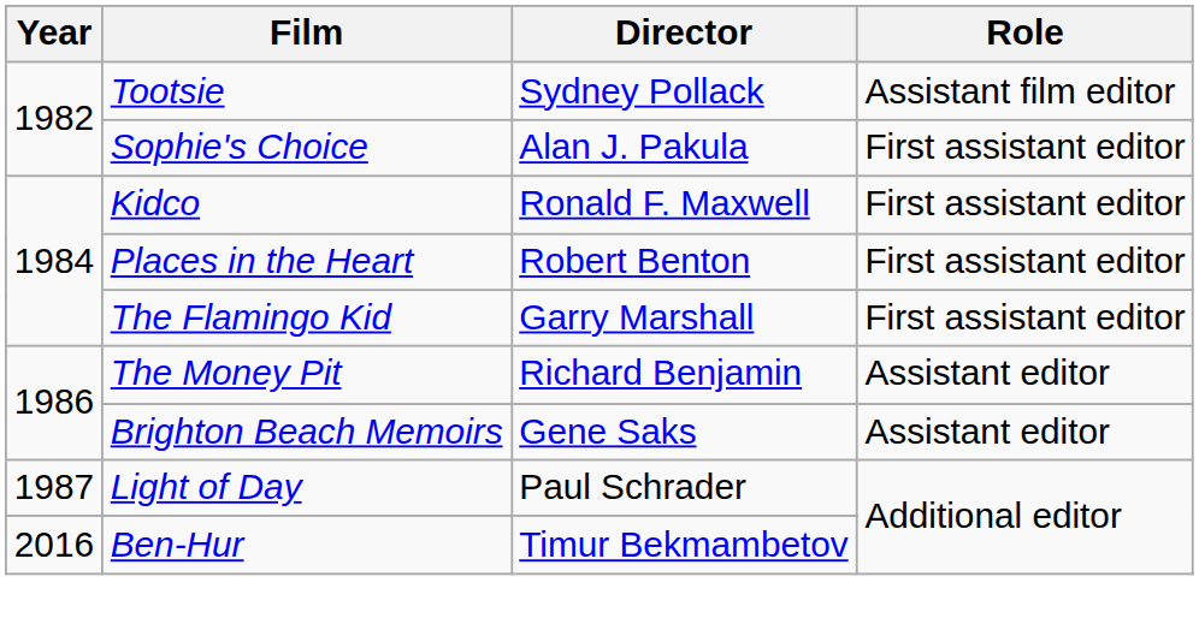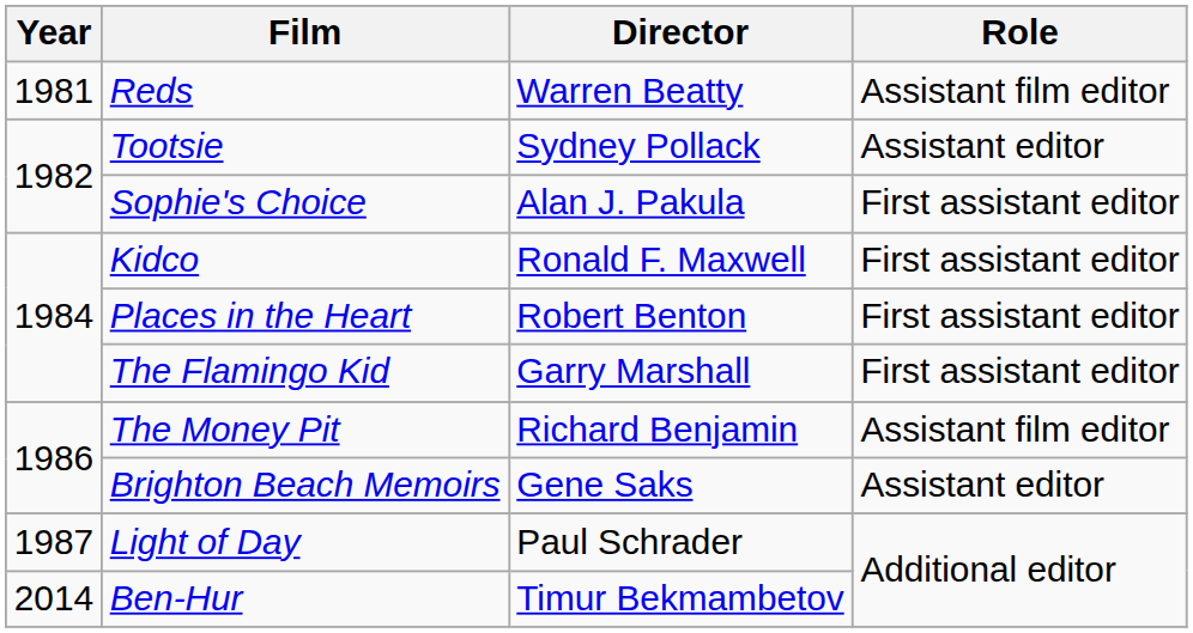 <table class="wikitable">
 <tr>
 <th>Year</th>
 <th>Film</th>
 <th>Director</th>
 <th>Role</th>
 </tr>
 <tr>
+<td>1981</td>
+<td><em><a href='#'>Reds</a></em></td>
+<td><a href='#'>Warren Beatty</a></td>
+<td>Assistant film editor</td>
+</tr>
+<tr>
 <td rowspan=2>1982</td>
 <td><em><a href='#'>Tootsie</a></em></td>
 <td><a href='#'>Sydney Pollack</a></td>
-<td>Assistant film editor</td>
+<td>Assistant editor</td>
 </tr>
 <tr>
 <td><em><a href='#'>Sophie's Choice</a></em></td>
 <td><a href='#'>Alan J. Pakula</a></td>
 <td>First assistant editor</td>
 </tr>
 <tr>
 <td rowspan=3>1984</td>
 <td><em><a href='#'>Kidco</a></em></td>
 <td><a href='#'>Ronald F. Maxwell</a></td>
 <td>First assistant editor</td>
 </tr>
 <tr>
 <td><em><a href='#'>Places in the Heart</a></em></td>
 <td><a href='#'>Robert Benton</a></td>
 <td>First assistant editor</td>
 </tr>
 <tr>
 <td><em><a href='#'>The Flamingo Kid</a></em></td>
 <td><a href='#'>Garry Marshall</a></td>
 <td>First assistant editor</td>
 </tr>
 <tr>
 <td rowspan=2>1986</td>
 <td><em><a href='#'>The Money Pit</a></em></td>
 <td><a href='#'>Richard Benjamin</a></td>
-<td>Assistant editor</td>
+<td>Assistant film editor</td>
 </tr>
 <tr>
 <td><em><a href='#'>Brighton Beach Memoirs</a></em></td>
 <td><a href='#'>Gene Saks</a></td>
 <td>Assistant editor</td>
 </tr>
 <tr>
 <td>1987</td>
 <td><em><a href='#'>Light of Day</a></em></td>
 <td>Paul Schrader</td>
 <td rowspan=2>Additional editor</td>
 </tr>
 <tr>
-<td>2016</td>
+<td>2014</td>
 <td><em><a href='#'>Ben-Hur</a></em></td>
 <td><a href='#'>Timur Bekmambetov</a></td>
 </tr>
 </table>
